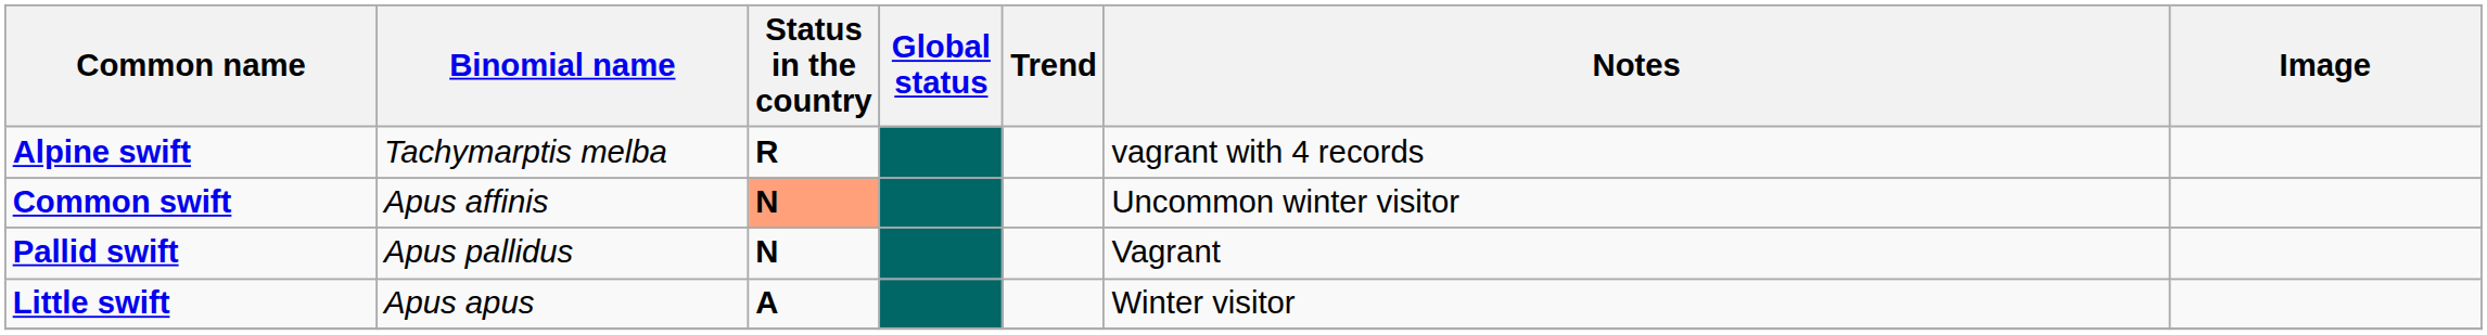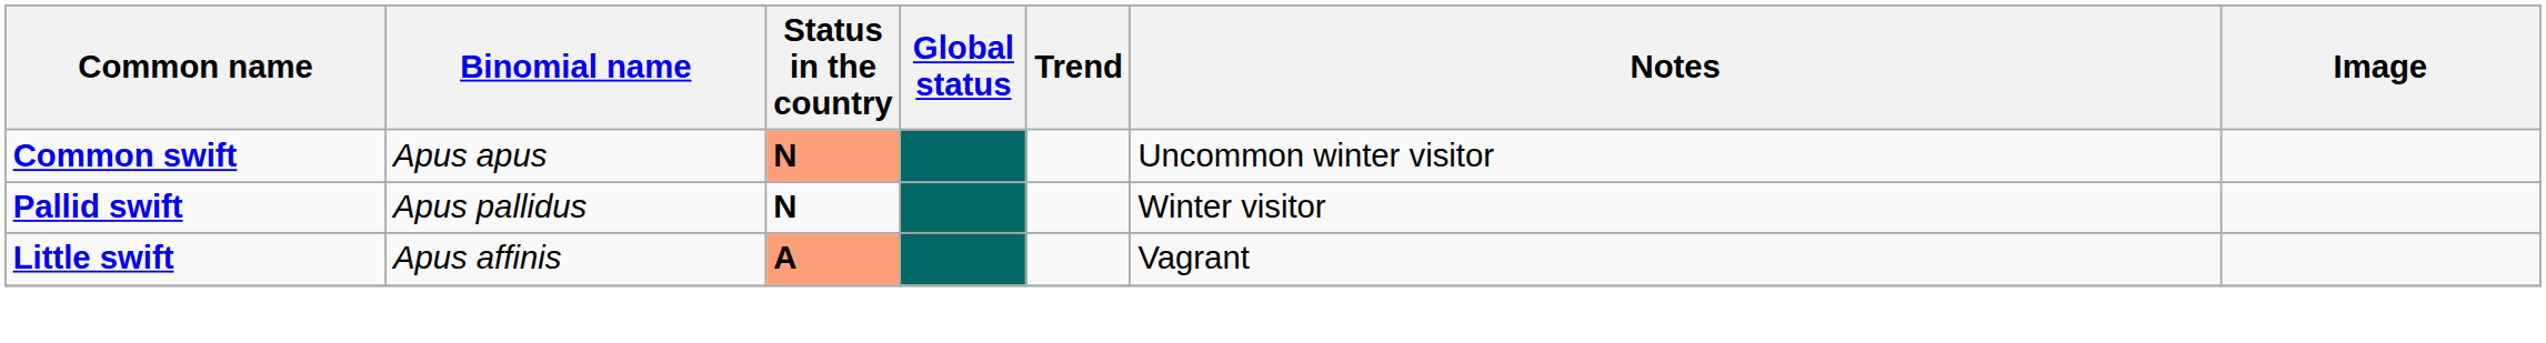 <table class="wikitable sortable">
 <tr>
 <th width="15%">Common name</th>
 <th width="15%"><a href='#'>Binomial name</a></th>
 <th width="1%">Status in the country</th>
 <th width="5%"><a href='#'>Global status</a></th>
 <th width="1%">Trend</th>
 <th class="unsortable">Notes</th>
 <th class="unsortable">Image</th>
 </tr>
 <tr>
-<td><strong><a href='#'>Alpine swift</a></strong></td>
-<td><em>Tachymarptis melba</em></td>
-<td><strong>R</strong></td>
-<td align=center style="background: #006666"></td>
-<td align=center></td>
-<td>vagrant with 4 records</td>
-<td></td>
-</tr>
-<tr>
 <td><strong><a href='#'>Common swift</a></strong></td>
-<td><em>Apus affinis</em></td>
+<td><em>Apus apus</em></td>
 <td style="background: lightsalmon;"><strong>N</strong></td>
 <td align=center style="background: #006666"></td>
 <td align=center></td>
 <td>Uncommon winter visitor</td>
 <td></td>
 </tr>
 <tr>
 <td><strong><a href='#'>Pallid swift</a></strong></td>
 <td><em>Apus pallidus</em></td>
 <td><strong>N</strong></td>
 <td align=center style="background: #006666"></td>
 <td align=center></td>
-<td>Vagrant</td>
+<td>Winter visitor</td>
 <td></td>
 </tr>
 <tr>
 <td><strong><a href='#'>Little swift</a></strong></td>
-<td><em>Apus apus</em></td>
-<td><strong>A</strong></td>
+<td><em>Apus affinis</em></td>
+<td style="background: lightsalmon;"><strong>A</strong></td>
 <td align=center style="background: #006666"></td>
 <td align=center></td>
-<td>Winter visitor</td>
+<td>Vagrant</td>
 <td></td>
 </tr>
 <tr>
 </tr>
 </table>
